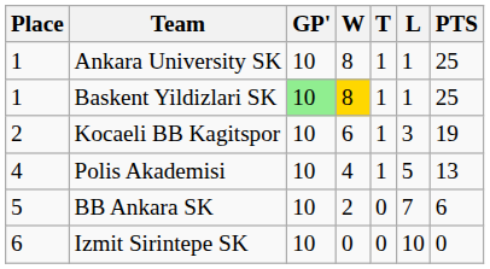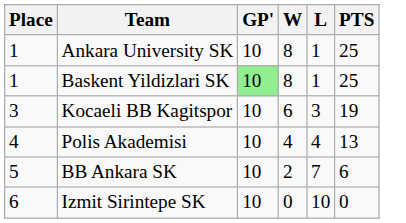 <table class="wikitable">
 <tr style="text-align:center; background:#f0f0f0;">
 <th>Place</th>
 <th>Team</th>
 <th>GP'</th>
 <th>W</th>
-<th>T</th>
 <th>L</th>
 <th>PTS</th>
 </tr>
 <tr>
 <td>1</td>
 <td>Ankara University SK</td>
 <td>10</td>
 <td>8</td>
 <td>1</td>
-<td>1</td>
 <td>25</td>
 </tr>
 <tr>
 <td>1</td>
 <td>Baskent Yildizlari SK</td>
 <td style="background: lightgreen;">10</td>
-<td style="background: gold;">8</td>
-<td>1</td>
+<td>8</td>
 <td>1</td>
 <td>25</td>
 </tr>
 <tr>
-<td>2</td>
+<td>3</td>
 <td>Kocaeli BB Kagitspor</td>
 <td>10</td>
 <td>6</td>
-<td>1</td>
 <td>3</td>
 <td>19</td>
 </tr>
 <tr>
 <td>4</td>
 <td>Polis Akademisi</td>
 <td>10</td>
 <td>4</td>
-<td>1</td>
-<td>5</td>
+<td>4</td>
 <td>13</td>
 </tr>
 <tr>
 <td>5</td>
 <td>BB Ankara SK</td>
 <td>10</td>
 <td>2</td>
-<td>0</td>
 <td>7</td>
 <td>6</td>
 </tr>
 <tr>
 <td>6</td>
 <td>Izmit Sirintepe SK</td>
 <td>10</td>
 <td>0</td>
-<td>0</td>
 <td>10</td>
 <td>0</td>
 </tr>
 </table>
